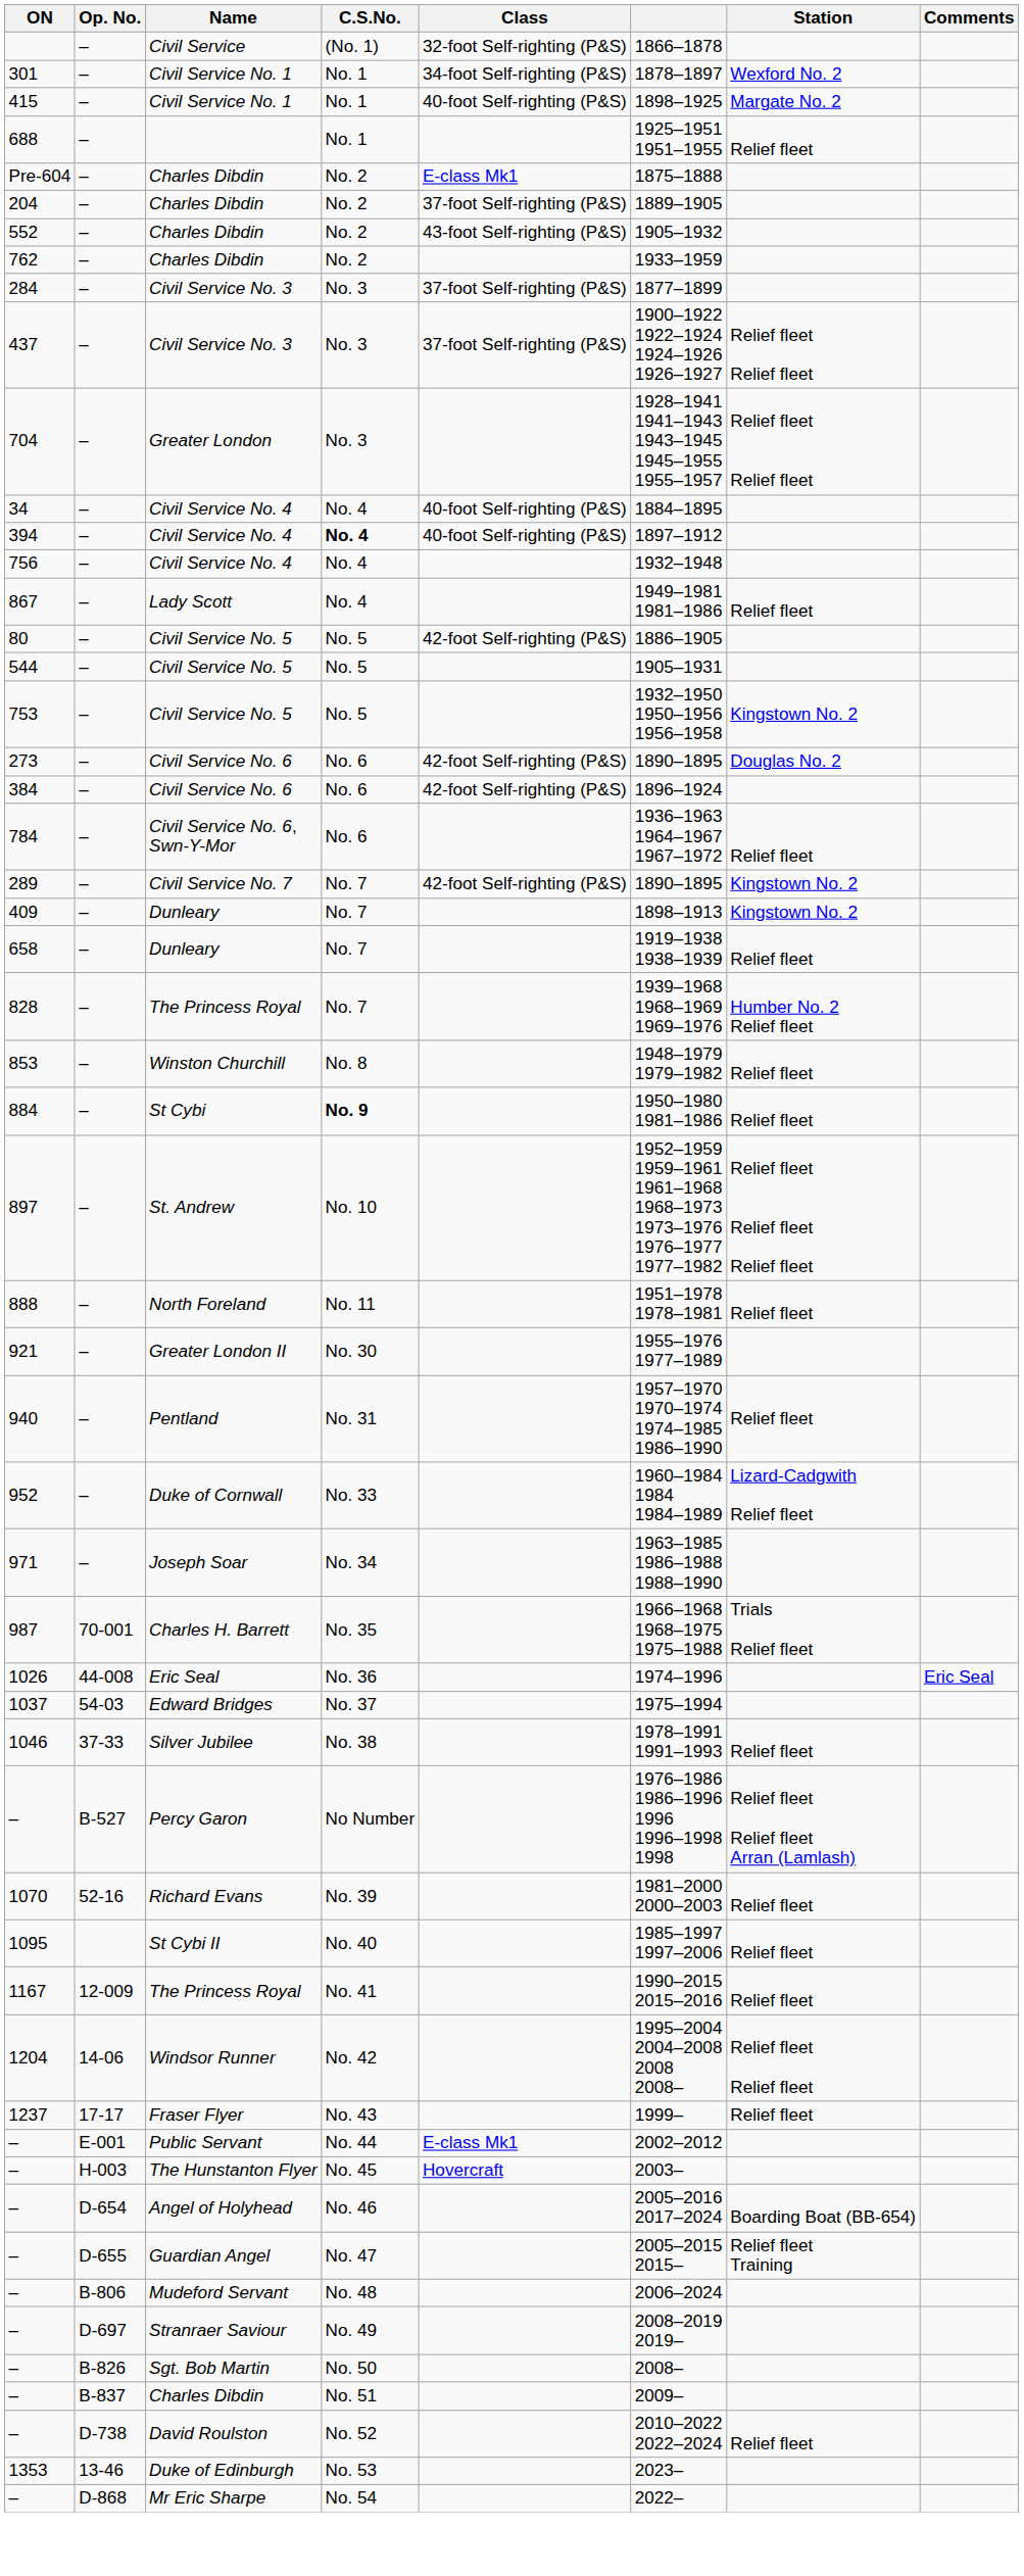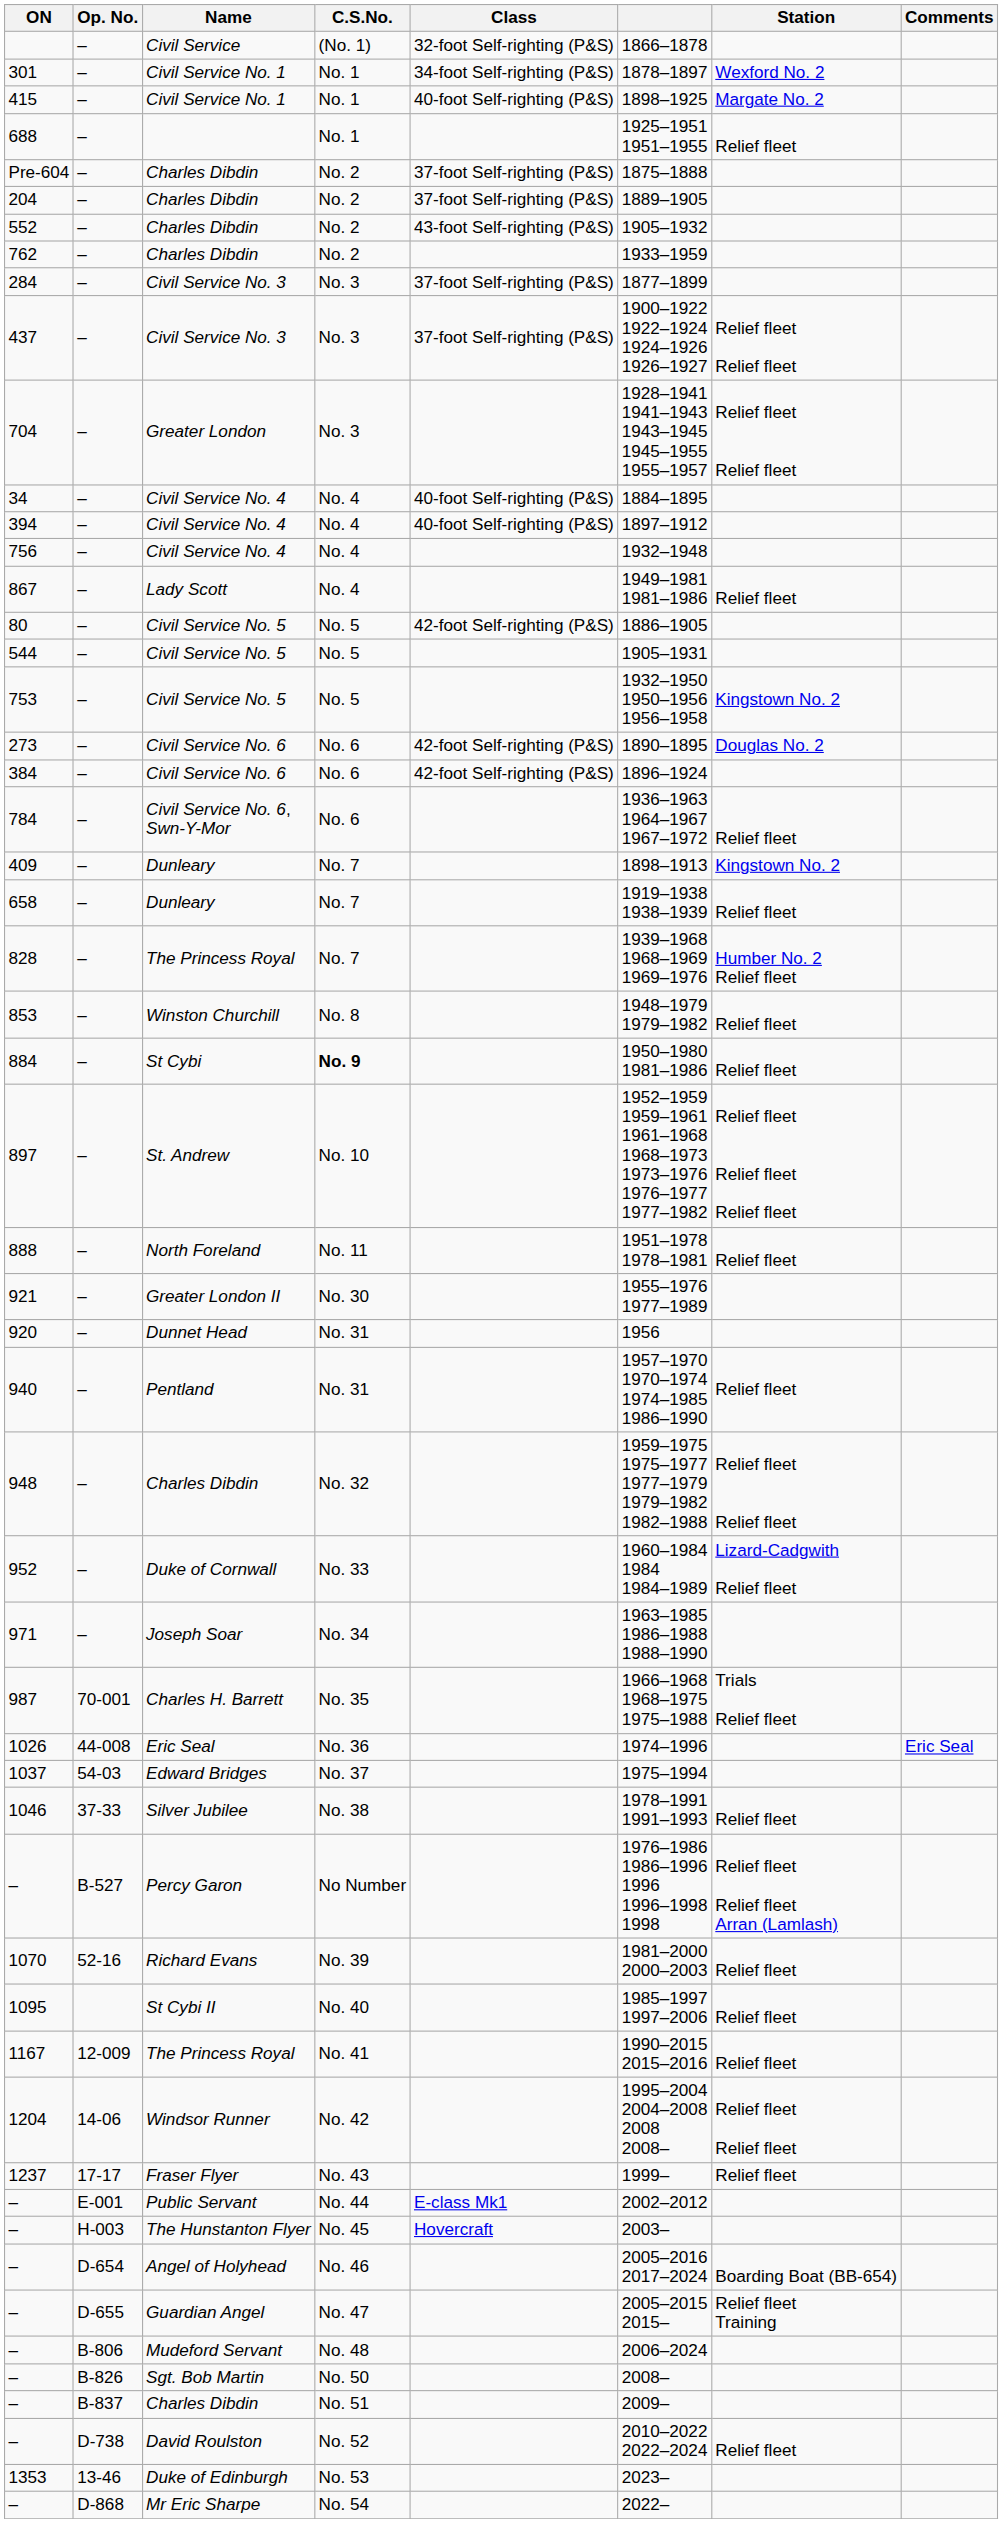 <table class="wikitable">
 <tr>
 <th>ON</th>
 <th>Op. No.</th>
 <th>Name</th>
 <th>C.S.No.</th>
 <th>Class</th>
 <th></th>
 <th>Station</th>
 <th>Comments</th>
 </tr>
 <tr>
 <td></td>
 <td>–</td>
 <td><em>Civil Service</em></td>
 <td>(No. 1)</td>
 <td>32-foot Self-righting (P&S)</td>
 <td>1866–1878</td>
 <td></td>
 <td></td>
 </tr>
 <tr>
 <td>301</td>
 <td>–</td>
 <td><em>Civil Service No. 1</em></td>
 <td>No. 1</td>
 <td>34-foot Self-righting (P&S)</td>
 <td>1878–1897</td>
 <td><a href='#'>Wexford No. 2</a></td>
 <td></td>
 </tr>
 <tr>
 <td>415</td>
 <td>–</td>
 <td><em>Civil Service No. 1</em></td>
 <td>No. 1</td>
 <td>40-foot Self-righting (P&S)</td>
 <td>1898–1925</td>
 <td><a href='#'>Margate No. 2</a></td>
 <td></td>
 </tr>
 <tr>
 <td>688</td>
 <td>–</td>
 <td></td>
 <td>No. 1</td>
 <td></td>
 <td>1925–1951<br>1951–1955</td>
 <td><br>Relief fleet</td>
 <td></td>
 </tr>
 <tr>
 <td>Pre-604</td>
 <td>–</td>
 <td><em>Charles Dibdin</em></td>
 <td>No. 2</td>
-<td><a href='#'>E-class Mk1</a></td>
+<td>37-foot Self-righting (P&S)</td>
 <td>1875–1888</td>
 <td></td>
 <td></td>
 </tr>
 <tr>
 <td>204</td>
 <td>–</td>
 <td><em>Charles Dibdin</em></td>
 <td>No. 2</td>
 <td>37-foot Self-righting (P&S)</td>
 <td>1889–1905</td>
 <td></td>
 <td></td>
 </tr>
 <tr>
 <td>552</td>
 <td>–</td>
 <td><em>Charles Dibdin</em></td>
 <td>No. 2</td>
 <td>43-foot Self-righting (P&S)</td>
 <td>1905–1932</td>
 <td></td>
 <td></td>
 </tr>
 <tr>
 <td>762</td>
 <td>–</td>
 <td><em>Charles Dibdin</em></td>
 <td>No. 2</td>
 <td></td>
 <td>1933–1959</td>
 <td></td>
 <td></td>
 </tr>
 <tr>
 <td>284</td>
 <td>–</td>
 <td><em>Civil Service No. 3</em></td>
 <td>No. 3</td>
 <td>37-foot Self-righting (P&S)</td>
 <td>1877–1899</td>
 <td></td>
 <td></td>
 </tr>
 <tr>
 <td>437</td>
 <td>–</td>
 <td><em>Civil Service No. 3</em></td>
 <td>No. 3</td>
 <td>37-foot Self-righting (P&S)</td>
 <td>1900–1922<br>1922–1924<br>1924–1926<br>1926–1927</td>
 <td><br>Relief fleet<br><br>Relief fleet</td>
 <td></td>
 </tr>
 <tr>
 <td>704</td>
 <td>–</td>
 <td><em>Greater London</em></td>
 <td>No. 3</td>
 <td></td>
 <td>1928–1941<br>1941–1943<br>1943–1945<br>1945–1955<br>1955–1957</td>
 <td><br>Relief fleet<br><br><br>Relief fleet</td>
 <td></td>
 </tr>
 <tr>
 <td>34</td>
 <td>–</td>
 <td><em>Civil Service No. 4</em></td>
 <td>No. 4</td>
 <td>40-foot Self-righting (P&S)</td>
 <td>1884–1895</td>
 <td></td>
 <td></td>
 </tr>
 <tr>
 <td>394</td>
 <td>–</td>
 <td><em>Civil Service No. 4</em></td>
-<td><strong>No. 4</strong></td>
+<td>No. 4</td>
 <td>40-foot Self-righting (P&S)</td>
 <td>1897–1912</td>
 <td></td>
 <td></td>
 </tr>
 <tr>
 <td>756</td>
 <td>–</td>
 <td><em>Civil Service No. 4</em></td>
 <td>No. 4</td>
 <td></td>
 <td>1932–1948</td>
 <td></td>
 <td></td>
 </tr>
 <tr>
 <td>867</td>
 <td>–</td>
 <td><em>Lady Scott</em></td>
 <td>No. 4</td>
 <td></td>
 <td>1949–1981<br>1981–1986</td>
 <td><br>Relief fleet</td>
 <td></td>
 </tr>
 <tr>
 <td>80</td>
 <td>–</td>
 <td><em>Civil Service No. 5</em></td>
 <td>No. 5</td>
 <td>42-foot Self-righting (P&S)</td>
 <td>1886–1905</td>
 <td></td>
 <td></td>
 </tr>
 <tr>
 <td>544</td>
 <td>–</td>
 <td><em>Civil Service No. 5</em></td>
 <td>No. 5</td>
 <td></td>
 <td>1905–1931</td>
 <td></td>
 <td></td>
 </tr>
 <tr>
 <td>753</td>
 <td>–</td>
 <td><em>Civil Service No. 5</em></td>
 <td>No. 5</td>
 <td></td>
 <td>1932–1950<br>1950–1956<br>1956–1958</td>
 <td><a href='#'>Kingstown No. 2</a></td>
 <td></td>
 </tr>
 <tr>
 <td>273</td>
 <td>–</td>
 <td><em>Civil Service No. 6</em></td>
 <td>No. 6</td>
 <td>42-foot Self-righting (P&S)</td>
 <td>1890–1895</td>
 <td><a href='#'>Douglas No. 2</a></td>
 <td></td>
 </tr>
 <tr>
 <td>384</td>
 <td>–</td>
 <td><em>Civil Service No. 6</em></td>
 <td>No. 6</td>
 <td>42-foot Self-righting (P&S)</td>
 <td>1896–1924</td>
 <td></td>
 <td></td>
 </tr>
 <tr>
 <td>784</td>
 <td>–</td>
 <td><em>Civil Service No. 6</em>,<br><em>Swn-Y-Mor</em></td>
 <td>No. 6</td>
 <td></td>
 <td>1936–1963<br>1964–1967<br>1967–1972</td>
 <td><br><br>Relief fleet</td>
 <td></td>
 </tr>
 <tr>
-<td>289</td>
-<td>–</td>
-<td><em>Civil Service No. 7</em></td>
-<td>No. 7</td>
-<td>42-foot Self-righting (P&S)</td>
-<td>1890–1895</td>
-<td><a href='#'>Kingstown No. 2</a></td>
-<td></td>
-</tr>
-<tr>
 <td>409</td>
 <td>–</td>
 <td><em>Dunleary</em></td>
 <td>No. 7</td>
 <td></td>
 <td>1898–1913</td>
 <td><a href='#'>Kingstown No. 2</a></td>
 <td></td>
 </tr>
 <tr>
 <td>658</td>
 <td>–</td>
 <td><em>Dunleary</em></td>
 <td>No. 7</td>
 <td></td>
 <td>1919–1938<br>1938–1939</td>
 <td><br>Relief fleet</td>
 <td></td>
 </tr>
 <tr>
 <td>828</td>
 <td>–</td>
 <td><em>The Princess Royal</em></td>
 <td>No. 7</td>
 <td></td>
 <td>1939–1968<br>1968–1969<br>1969–1976</td>
 <td><br><a href='#'>Humber No. 2</a><br>Relief fleet</td>
 <td></td>
 </tr>
 <tr>
 <td>853</td>
 <td>–</td>
 <td><em>Winston Churchill</em></td>
 <td>No. 8</td>
 <td></td>
 <td>1948–1979<br>1979–1982</td>
 <td><br>Relief fleet</td>
 <td></td>
 </tr>
 <tr>
 <td>884</td>
 <td>–</td>
 <td><em>St Cybi</em></td>
 <td><strong>No. 9</strong></td>
 <td></td>
 <td>1950–1980<br>1981–1986</td>
 <td><br>Relief fleet</td>
 <td></td>
 </tr>
 <tr>
 <td>897</td>
 <td>–</td>
 <td><em>St. Andrew</em></td>
 <td>No. 10</td>
 <td></td>
 <td>1952–1959<br>1959–1961<br>1961–1968<br>1968–1973<br>1973–1976<br>1976–1977<br>1977–1982</td>
 <td><br>Relief fleet<br><br><br>Relief fleet<br><br>Relief fleet</td>
 <td></td>
 </tr>
 <tr>
 <td>888</td>
 <td>–</td>
 <td><em>North Foreland</em></td>
 <td>No. 11</td>
 <td></td>
 <td>1951–1978<br>1978–1981</td>
 <td><br>Relief fleet</td>
 <td></td>
 </tr>
 <tr>
 <td>921</td>
 <td>–</td>
 <td><em>Greater London II</em></td>
 <td>No. 30</td>
 <td></td>
 <td>1955–1976<br>1977–1989</td>
 <td><br></td>
 <td></td>
 </tr>
 <tr>
+<td>920</td>
+<td>–</td>
+<td><em>Dunnet Head</em></td>
+<td>No. 31</td>
+<td></td>
+<td>1956</td>
+<td></td>
+<td></td>
+</tr>
+<tr>
 <td>940</td>
 <td>–</td>
 <td><em>Pentland</em></td>
 <td>No. 31</td>
 <td></td>
 <td>1957–1970<br>1970–1974<br>1974–1985<br>1986–1990</td>
 <td><br>Relief fleet<br><br></td>
+<td></td>
+</tr>
+<tr>
+<td>948</td>
+<td>–</td>
+<td><em>Charles Dibdin</em></td>
+<td>No. 32</td>
+<td></td>
+<td>1959–1975<br>1975–1977<br>1977–1979<br>1979–1982<br>1982–1988</td>
+<td><br>Relief fleet<br><br><br>Relief fleet</td>
 <td></td>
 </tr>
 <tr>
 <td>952</td>
 <td>–</td>
 <td><em>Duke of Cornwall</em></td>
 <td>No. 33</td>
 <td></td>
 <td>1960–1984<br>1984<br>1984–1989</td>
 <td><a href='#'>Lizard-Cadgwith</a><br><br>Relief fleet</td>
 <td></td>
 </tr>
 <tr>
 <td>971</td>
 <td>–</td>
 <td><em>Joseph Soar</em></td>
 <td>No. 34</td>
 <td></td>
 <td>1963–1985<br>1986–1988<br>1988–1990</td>
 <td><br><br></td>
 <td></td>
 </tr>
 <tr>
 <td>987</td>
 <td>70-001</td>
 <td><em>Charles H. Barrett</em></td>
 <td>No. 35</td>
 <td></td>
 <td>1966–1968<br>1968–1975<br>1975–1988</td>
 <td>Trials<br><br>Relief fleet</td>
 <td></td>
 </tr>
 <tr>
 <td>1026</td>
 <td>44-008</td>
 <td><em>Eric Seal</em></td>
 <td>No. 36</td>
 <td></td>
 <td>1974–1996</td>
 <td></td>
 <td><a href='#'>Eric Seal</a></td>
 </tr>
 <tr>
 <td>1037</td>
 <td>54-03</td>
 <td><em>Edward Bridges</em></td>
 <td>No. 37</td>
 <td></td>
 <td>1975–1994</td>
 <td></td>
 <td></td>
 </tr>
 <tr>
 <td>1046</td>
 <td>37-33</td>
 <td><em>Silver Jubilee</em></td>
 <td>No. 38</td>
 <td></td>
 <td>1978–1991<br>1991–1993</td>
 <td><br>Relief fleet</td>
 <td></td>
 </tr>
 <tr>
 <td>–</td>
 <td>B-527</td>
 <td><em>Percy Garon</em></td>
 <td>No Number</td>
 <td></td>
 <td>1976–1986<br>1986–1996<br>1996<br>1996–1998<br>1998</td>
 <td><br>Relief fleet<br><br>Relief fleet<br><a href='#'>Arran (Lamlash)</a></td>
 <td></td>
 </tr>
 <tr>
 <td>1070</td>
 <td>52-16</td>
 <td><em>Richard Evans</em></td>
 <td>No. 39</td>
 <td></td>
 <td>1981–2000<br>2000–2003</td>
 <td><br>Relief fleet</td>
 <td></td>
 </tr>
 <tr>
 <td>1095</td>
 <td></td>
 <td><em>St Cybi II</em></td>
 <td>No. 40</td>
 <td></td>
 <td>1985–1997<br>1997–2006</td>
 <td><br>Relief fleet</td>
 <td></td>
 </tr>
 <tr>
 <td>1167</td>
 <td>12-009</td>
 <td><em>The Princess Royal</em></td>
 <td>No. 41</td>
 <td></td>
 <td>1990–2015<br>2015–2016</td>
 <td><br>Relief fleet</td>
 <td></td>
 </tr>
 <tr>
 <td>1204</td>
 <td>14-06</td>
 <td><em>Windsor Runner</em></td>
 <td>No. 42</td>
 <td></td>
 <td>1995–2004<br>2004–2008<br>2008<br>2008–</td>
 <td><br>Relief fleet<br><br>Relief fleet</td>
 <td></td>
 </tr>
 <tr>
 <td>1237</td>
 <td>17-17</td>
 <td><em>Fraser Flyer</em></td>
 <td>No. 43</td>
 <td></td>
 <td>1999–</td>
 <td>Relief fleet</td>
 <td></td>
 </tr>
 <tr>
 <td>–</td>
 <td>E-001</td>
 <td><em>Public Servant</em></td>
 <td>No. 44</td>
 <td><a href='#'>E-class Mk1</a></td>
 <td>2002–2012</td>
 <td></td>
 <td></td>
 </tr>
 <tr>
 <td>–</td>
 <td>H-003</td>
 <td><em>The Hunstanton Flyer</em></td>
 <td>No. 45</td>
 <td><a href='#'>Hovercraft</a></td>
 <td>2003–</td>
 <td></td>
 <td></td>
 </tr>
 <tr>
 <td>–</td>
 <td>D-654</td>
 <td><em>Angel of Holyhead</em></td>
 <td>No. 46</td>
 <td></td>
 <td>2005–2016<br>2017–2024</td>
 <td><br>Boarding Boat (BB-654)</td>
 <td></td>
 </tr>
 <tr>
 <td>–</td>
 <td>D-655</td>
 <td><em>Guardian Angel</em></td>
 <td>No. 47</td>
 <td></td>
 <td>2005–2015<br>2015–</td>
 <td>Relief fleet<br>Training</td>
 <td></td>
 </tr>
 <tr>
 <td>–</td>
 <td>B-806</td>
 <td><em>Mudeford Servant</em></td>
 <td>No. 48</td>
 <td></td>
 <td>2006–2024</td>
 <td></td>
 <td></td>
 </tr>
 <tr>
 <td>–</td>
-<td>D-697</td>
-<td><em>Stranraer Saviour</em></td>
-<td>No. 49</td>
-<td></td>
-<td>2008–2019<br>2019–</td>
-<td><br></td>
-<td></td>
-</tr>
-<tr>
-<td>–</td>
 <td>B-826</td>
 <td><em>Sgt. Bob Martin</em></td>
 <td>No. 50</td>
 <td></td>
 <td>2008–</td>
 <td></td>
 <td></td>
 </tr>
 <tr>
 <td>–</td>
 <td>B-837</td>
 <td><em>Charles Dibdin</em></td>
 <td>No. 51</td>
 <td></td>
 <td>2009–</td>
 <td></td>
 <td></td>
 </tr>
 <tr>
 <td>–</td>
 <td>D-738</td>
 <td><em>David Roulston</em></td>
 <td>No. 52</td>
 <td></td>
 <td>2010–2022<br>2022–2024</td>
 <td><br>Relief fleet</td>
 <td></td>
 </tr>
 <tr>
 <td>1353</td>
 <td>13-46</td>
 <td><em>Duke of Edinburgh</em></td>
 <td>No. 53</td>
 <td></td>
 <td>2023–</td>
 <td></td>
 <td></td>
 </tr>
 <tr>
 <td>–</td>
 <td>D-868</td>
 <td><em>Mr Eric Sharpe</em></td>
 <td>No. 54</td>
 <td></td>
 <td>2022–</td>
 <td></td>
 <td></td>
 </tr>
 <tr>
 </tr>
 </table>
